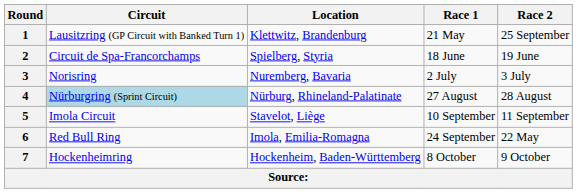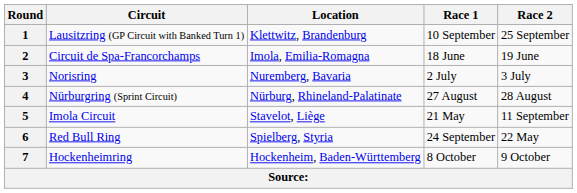 <table class="wikitable" style="font-size:85%;">
 <tr>
 <th>Round</th>
 <th>Circuit</th>
 <th>Location</th>
 <th>Race 1</th>
 <th>Race 2</th>
 </tr>
 <tr>
 <th>1</th>
 <td> <a href='#'>Lausitzring</a> <small>(GP Circuit with Banked Turn 1)</small></td>
 <td><a href='#'>Klettwitz</a>, <a href='#'>Brandenburg</a></td>
-<td>21 May</td>
+<td>10 September</td>
 <td>25 September</td>
 </tr>
 <tr>
 <th>2</th>
 <td> <a href='#'>Circuit de Spa-Francorchamps</a></td>
-<td><a href='#'>Spielberg</a>, <a href='#'>Styria</a></td>
+<td><a href='#'>Imola</a>, <a href='#'>Emilia-Romagna</a></td>
 <td>18 June</td>
 <td>19 June</td>
 </tr>
 <tr>
 <th>3</th>
 <td> <a href='#'>Norisring</a></td>
 <td><a href='#'>Nuremberg</a>, <a href='#'>Bavaria</a></td>
 <td>2 July</td>
 <td>3 July</td>
 </tr>
 <tr>
 <th>4</th>
-<td style="background: lightblue;"> <a href='#'>Nürburgring</a> <small>(Sprint Circuit)</small></td>
+<td> <a href='#'>Nürburgring</a> <small>(Sprint Circuit)</small></td>
 <td><a href='#'>Nürburg</a>, <a href='#'>Rhineland-Palatinate</a></td>
 <td>27 August</td>
 <td>28 August</td>
 </tr>
 <tr>
 <th>5</th>
 <td> <a href='#'>Imola Circuit</a></td>
 <td><a href='#'>Stavelot</a>, <a href='#'>Liège</a></td>
-<td>10 September</td>
+<td>21 May</td>
 <td>11 September</td>
 </tr>
 <tr>
 <th>6</th>
 <td> <a href='#'>Red Bull Ring</a></td>
-<td><a href='#'>Imola</a>, <a href='#'>Emilia-Romagna</a></td>
+<td><a href='#'>Spielberg</a>, <a href='#'>Styria</a></td>
 <td>24 September</td>
 <td>22 May</td>
 </tr>
 <tr>
 <th>7</th>
 <td> <a href='#'>Hockenheimring</a></td>
 <td><a href='#'>Hockenheim</a>, <a href='#'>Baden-Württemberg</a></td>
 <td>8 October</td>
 <td>9 October</td>
 </tr>
 <tr>
 <th colspan="5">Source:</th>
 </tr>
 </table>
